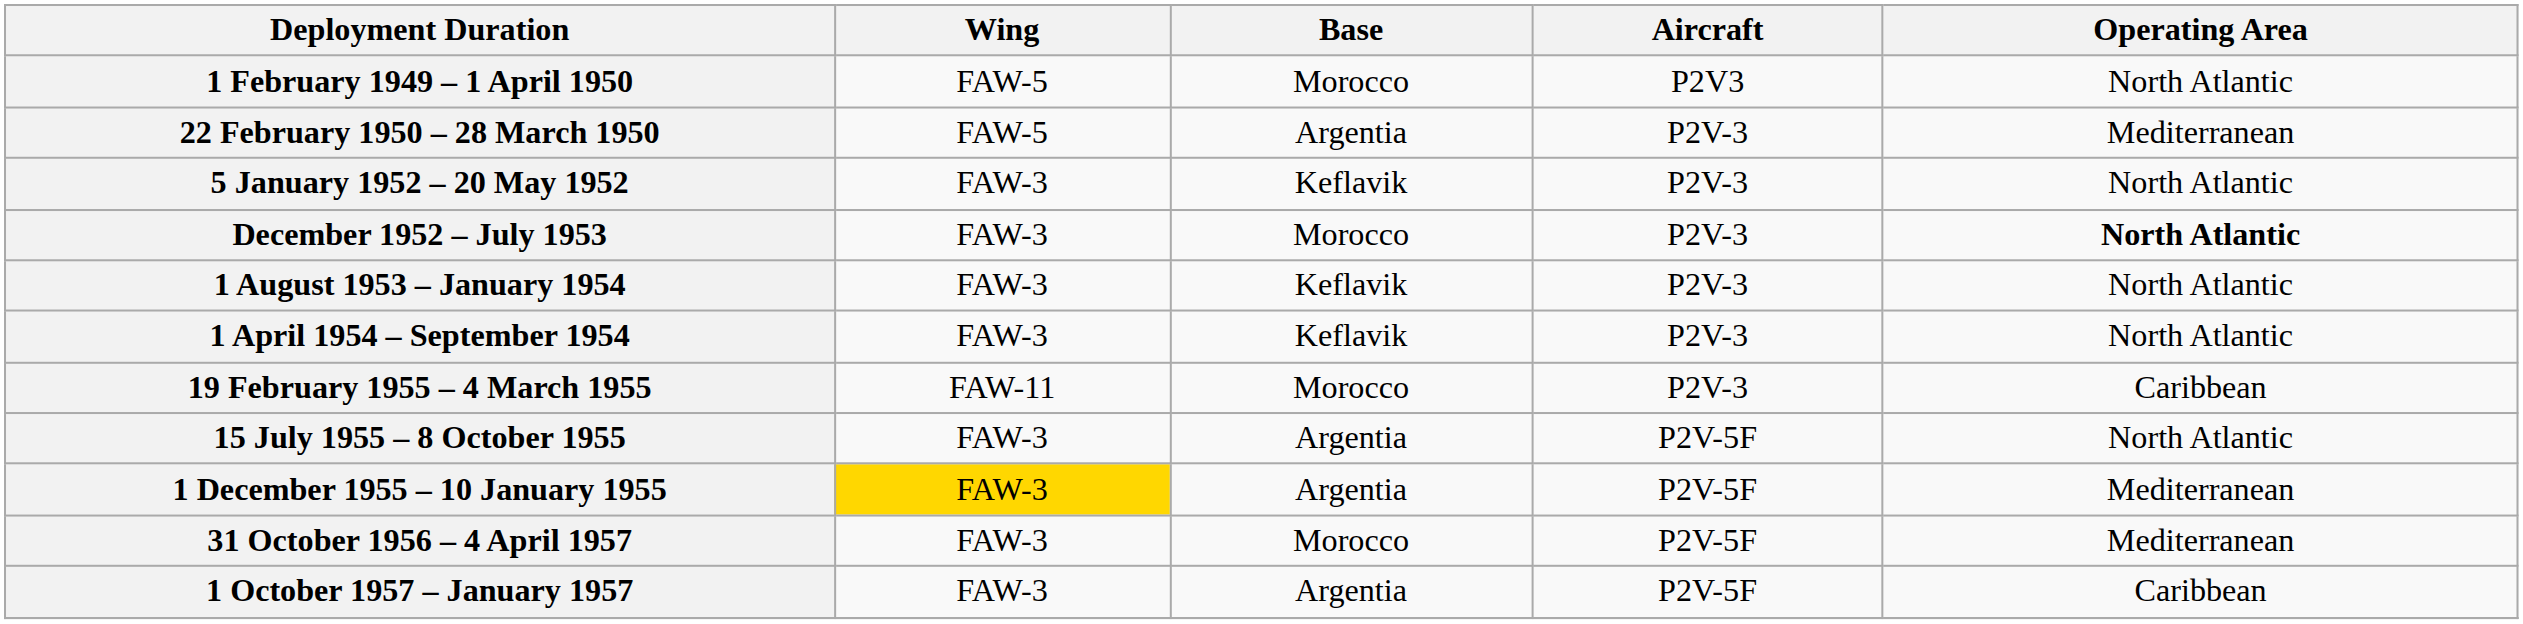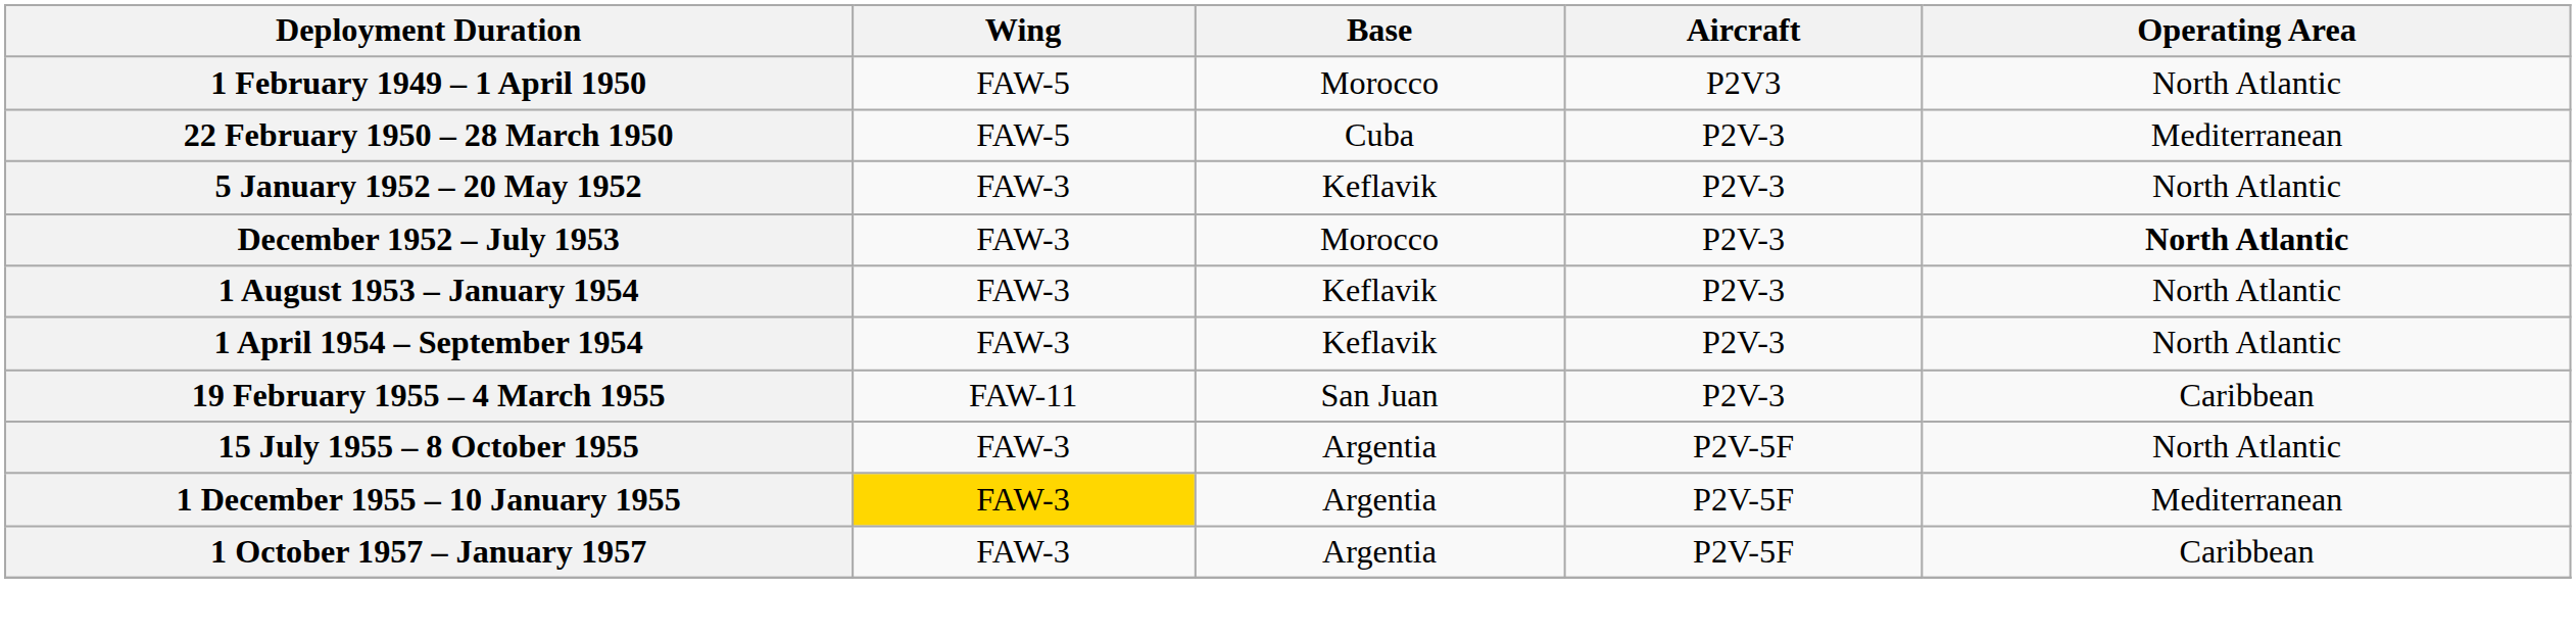 <table class="wikitable" style="text-align:center" width=99%>
 <tr>
 <th rowspan="1" width="33%">Deployment Duration</th>
 <th colspan="1" align="center">Wing</th>
 <th colspan="1" align="center">Base</th>
 <th colspan="1" align="center">Aircraft</th>
 <th colspan="1" align="center">Operating Area</th>
 </tr>
 <tr>
 <th>1 February 1949 – 1 April 1950</th>
 <td>FAW-5</td>
 <td>Morocco</td>
 <td>P2V3</td>
 <td>North Atlantic</td>
 </tr>
 <tr>
 <th>22 February 1950 – 28 March 1950</th>
 <td>FAW-5</td>
-<td>Argentia</td>
+<td>Cuba</td>
 <td>P2V-3</td>
 <td>Mediterranean</td>
 </tr>
 <tr>
 <th>5 January 1952 – 20 May 1952</th>
 <td>FAW-3</td>
 <td>Keflavik</td>
 <td>P2V-3</td>
 <td>North Atlantic</td>
 </tr>
 <tr>
 <th>December 1952 – July 1953</th>
 <td>FAW-3</td>
 <td>Morocco</td>
 <td>P2V-3</td>
 <td><strong>North Atlantic</strong></td>
 </tr>
 <tr>
 <th>1 August 1953 – January 1954</th>
 <td>FAW-3</td>
 <td>Keflavik</td>
 <td>P2V-3</td>
 <td>North Atlantic</td>
 </tr>
 <tr>
 <th>1 April 1954 – September 1954</th>
 <td>FAW-3</td>
 <td>Keflavik</td>
 <td>P2V-3</td>
 <td>North Atlantic</td>
 </tr>
 <tr>
 <th>19 February 1955 – 4 March 1955</th>
 <td>FAW-11</td>
-<td>Morocco</td>
+<td>San Juan</td>
 <td>P2V-3</td>
 <td>Caribbean</td>
 </tr>
 <tr>
 <th>15 July 1955 – 8 October 1955</th>
 <td>FAW-3</td>
 <td>Argentia</td>
 <td>P2V-5F</td>
 <td>North Atlantic</td>
 </tr>
 <tr>
 <th>1 December 1955 – 10 January 1955</th>
 <td style="background: gold;">FAW-3</td>
 <td>Argentia</td>
 <td>P2V-5F</td>
 <td>Mediterranean</td>
 </tr>
 <tr>
-<th>31 October 1956 – 4 April 1957</th>
-<td>FAW-3</td>
-<td>Morocco</td>
-<td>P2V-5F</td>
-<td>Mediterranean</td>
-</tr>
-<tr>
 <th>1 October 1957 –  January 1957</th>
 <td>FAW-3</td>
 <td>Argentia</td>
 <td>P2V-5F</td>
 <td>Caribbean</td>
 </tr>
 <tr>
 </tr>
 </table>
